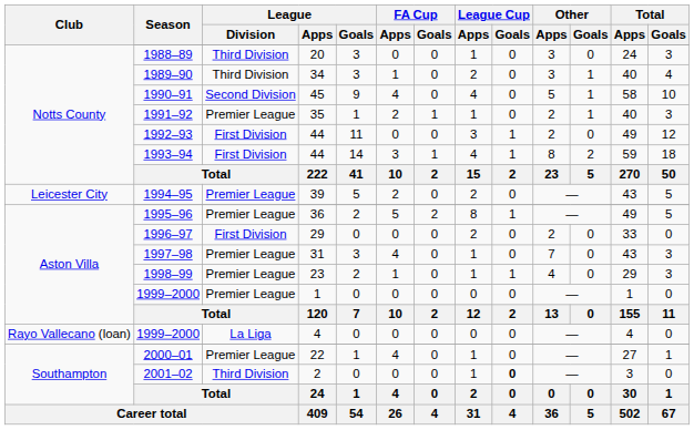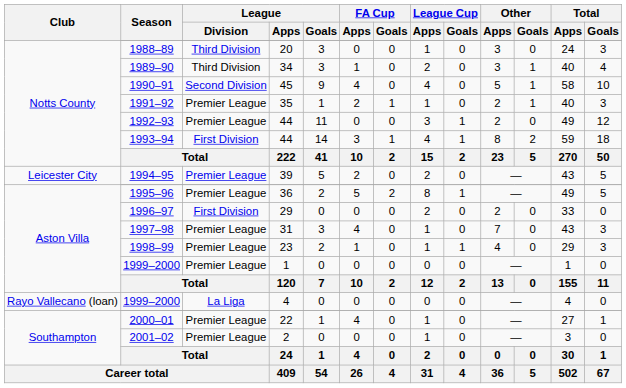 <table class=wikitable style=text-align:center>
 <tr>
 <th rowspan=2>Club</th>
 <th rowspan=2>Season</th>
 <th colspan=3>League</th>
 <th colspan=2><a href='#'>FA Cup</a></th>
 <th colspan=2><a href='#'>League Cup</a></th>
 <th colspan=2>Other</th>
 <th colspan=2>Total</th>
 </tr>
 <tr>
 <th>Division</th>
 <th>Apps</th>
 <th>Goals</th>
 <th>Apps</th>
 <th>Goals</th>
 <th>Apps</th>
 <th>Goals</th>
 <th>Apps</th>
 <th>Goals</th>
 <th>Apps</th>
 <th>Goals</th>
 </tr>
 <tr>
 <td rowspan=8><a href='#'>Notts County</a></td>
 </tr>
 <tr>
 <td><a href='#'>1988–89</a></td>
 <td><a href='#'>Third Division</a></td>
 <td>20</td>
 <td>3</td>
 <td>0</td>
 <td>0</td>
 <td>1</td>
 <td>0</td>
 <td>3</td>
 <td>0</td>
 <td>24</td>
 <td>3</td>
 </tr>
 <tr>
 <td><a href='#'>1989–90</a></td>
 <td>Third Division</td>
 <td>34</td>
 <td>3</td>
 <td>1</td>
 <td>0</td>
 <td>2</td>
 <td>0</td>
 <td>3</td>
 <td>1</td>
 <td>40</td>
 <td>4</td>
 </tr>
 <tr>
 <td><a href='#'>1990–91</a></td>
 <td><a href='#'>Second Division</a></td>
 <td>45</td>
 <td>9</td>
 <td>4</td>
 <td>0</td>
 <td>4</td>
 <td>0</td>
 <td>5</td>
 <td>1</td>
 <td>58</td>
 <td>10</td>
 </tr>
 <tr>
 <td><a href='#'>1991–92</a></td>
 <td>Premier League</td>
 <td>35</td>
 <td>1</td>
 <td>2</td>
 <td>1</td>
 <td>1</td>
 <td>0</td>
 <td>2</td>
 <td>1</td>
 <td>40</td>
 <td>3</td>
 </tr>
 <tr>
 <td><a href='#'>1992–93</a></td>
-<td><a href='#'>First Division</a></td>
+<td>Premier League</td>
 <td>44</td>
 <td>11</td>
 <td>0</td>
 <td>0</td>
 <td>3</td>
 <td>1</td>
 <td>2</td>
 <td>0</td>
 <td>49</td>
 <td>12</td>
 </tr>
 <tr>
 <td><a href='#'>1993–94</a></td>
 <td><a href='#'>First Division</a></td>
 <td>44</td>
 <td>14</td>
 <td>3</td>
 <td>1</td>
 <td>4</td>
 <td>1</td>
 <td>8</td>
 <td>2</td>
 <td>59</td>
 <td>18</td>
 </tr>
 <tr>
 <th colspan=2>Total</th>
 <th>222</th>
 <th>41</th>
 <th>10</th>
 <th>2</th>
 <th>15</th>
 <th>2</th>
 <th>23</th>
 <th>5</th>
 <th>270</th>
 <th>50</th>
 </tr>
 <tr>
 <td><a href='#'>Leicester City</a></td>
 <td><a href='#'>1994–95</a></td>
 <td><a href='#'>Premier League</a></td>
 <td>39</td>
 <td>5</td>
 <td>2</td>
 <td>0</td>
 <td>2</td>
 <td>0</td>
 <td colspan=2>—</td>
 <td>43</td>
 <td>5</td>
 </tr>
 <tr>
 <td rowspan=7><a href='#'>Aston Villa</a></td>
 </tr>
 <tr>
 <td><a href='#'>1995–96</a></td>
 <td>Premier League</td>
 <td>36</td>
 <td>2</td>
 <td>5</td>
 <td>2</td>
 <td>8</td>
 <td>1</td>
 <td colspan=2>—</td>
 <td>49</td>
 <td>5</td>
 </tr>
 <tr>
 <td><a href='#'>1996–97</a></td>
 <td><a href='#'>First Division</a></td>
 <td>29</td>
 <td>0</td>
 <td>0</td>
 <td>0</td>
 <td>2</td>
 <td>0</td>
 <td>2</td>
 <td>0</td>
 <td>33</td>
 <td>0</td>
 </tr>
 <tr>
 <td><a href='#'>1997–98</a></td>
 <td>Premier League</td>
 <td>31</td>
 <td>3</td>
 <td>4</td>
 <td>0</td>
 <td>1</td>
 <td>0</td>
 <td>7</td>
 <td>0</td>
 <td>43</td>
 <td>3</td>
 </tr>
 <tr>
 <td><a href='#'>1998–99</a></td>
 <td>Premier League</td>
 <td>23</td>
 <td>2</td>
 <td>1</td>
 <td>0</td>
 <td>1</td>
 <td>1</td>
 <td>4</td>
 <td>0</td>
 <td>29</td>
 <td>3</td>
 </tr>
 <tr>
 <td><a href='#'>1999–2000</a></td>
 <td>Premier League</td>
 <td>1</td>
 <td>0</td>
 <td>0</td>
 <td>0</td>
 <td>0</td>
 <td>0</td>
 <td colspan=2>—</td>
 <td>1</td>
 <td>0</td>
 </tr>
 <tr>
 <th colspan=2>Total</th>
 <th>120</th>
 <th>7</th>
 <th>10</th>
 <th>2</th>
 <th>12</th>
 <th>2</th>
 <th>13</th>
 <th>0</th>
 <th>155</th>
 <th>11</th>
 </tr>
 <tr>
 <td><a href='#'>Rayo Vallecano</a> (loan)</td>
 <td><a href='#'>1999–2000</a></td>
 <td><a href='#'>La Liga</a></td>
 <td>4</td>
 <td>0</td>
 <td>0</td>
 <td>0</td>
 <td>0</td>
 <td>0</td>
 <td colspan=2>—</td>
 <td>4</td>
 <td>0</td>
 </tr>
 <tr>
 <td rowspan=4><a href='#'>Southampton</a></td>
 </tr>
 <tr>
 <td><a href='#'>2000–01</a></td>
 <td>Premier League</td>
 <td>22</td>
 <td>1</td>
 <td>4</td>
 <td>0</td>
 <td>1</td>
 <td>0</td>
 <td colspan=2>—</td>
 <td>27</td>
 <td>1</td>
 </tr>
 <tr>
 <td><a href='#'>2001–02</a></td>
-<td><a href='#'>Third Division</a></td>
+<td>Premier League</td>
 <td>2</td>
 <td>0</td>
 <td>0</td>
 <td>0</td>
 <td>1</td>
-<td><strong>0</strong></td>
+<td>0</td>
 <td colspan=2>—</td>
 <td>3</td>
 <td>0</td>
 </tr>
 <tr>
 <th colspan=2>Total</th>
 <th>24</th>
 <th>1</th>
 <th>4</th>
 <th>0</th>
 <th>2</th>
 <th>0</th>
 <th>0</th>
 <th>0</th>
 <th>30</th>
 <th>1</th>
 </tr>
 <tr>
 <th colspan=3>Career total</th>
 <th>409</th>
 <th>54</th>
 <th>26</th>
 <th>4</th>
 <th>31</th>
 <th>4</th>
 <th>36</th>
 <th>5</th>
 <th>502</th>
 <th>67</th>
 </tr>
 </table>
